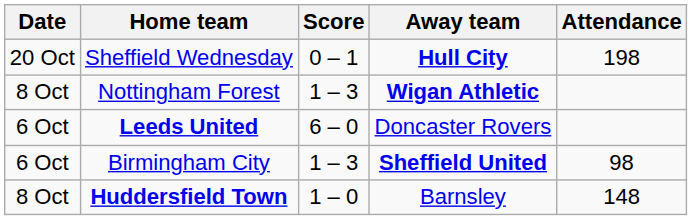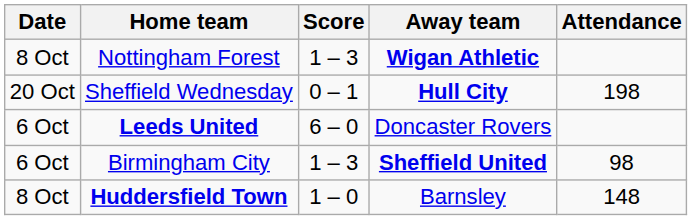 <table class="wikitable" style="text-align:center">
 <tr>
 <th>Date</th>
 <th>Home team</th>
 <th>Score</th>
 <th>Away team</th>
 <th>Attendance</th>
 </tr>
 <tr>
+<td>8 Oct</td>
+<td><a href='#'>Nottingham Forest</a></td>
+<td>1 – 3</td>
+<td><strong><a href='#'>Wigan Athletic</a></strong></td>
+<td></td>
+</tr>
+<tr>
 <td>20 Oct</td>
 <td><a href='#'>Sheffield Wednesday</a></td>
 <td>0 – 1</td>
 <td><strong><a href='#'>Hull City</a></strong></td>
 <td>198</td>
-</tr>
-<tr>
-<td>8 Oct</td>
-<td><a href='#'>Nottingham Forest</a></td>
-<td>1 – 3</td>
-<td><strong><a href='#'>Wigan Athletic</a></strong></td>
-<td></td>
 </tr>
 <tr>
 <td>6 Oct</td>
 <td><strong><a href='#'>Leeds United</a></strong></td>
 <td>6 – 0</td>
 <td><a href='#'>Doncaster Rovers</a></td>
 <td></td>
 </tr>
 <tr>
 <td>6 Oct</td>
 <td><a href='#'>Birmingham City</a></td>
 <td>1 – 3</td>
 <td><strong><a href='#'>Sheffield United</a></strong></td>
 <td>98</td>
 </tr>
 <tr>
 <td>8 Oct</td>
 <td><strong><a href='#'>Huddersfield Town</a></strong></td>
 <td>1 – 0</td>
 <td><a href='#'>Barnsley</a></td>
 <td>148</td>
 </tr>
 </table>
